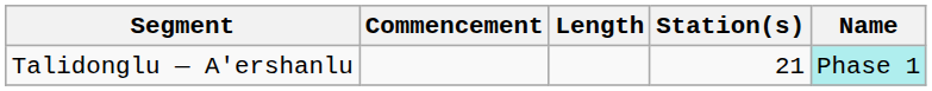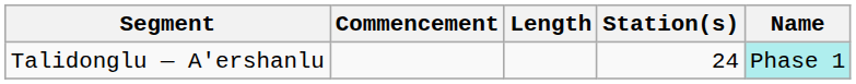 <table class="wikitable" style="border-collapse: collapse; text-align: right;">
 <tr>
 <th>Segment</th>
 <th>Commencement</th>
 <th>Length</th>
 <th>Station(s)</th>
 <th>Name</th>
 </tr>
 <tr>
 <td style="text-align: left;">Talidonglu — A'ershanlu</td>
 <td></td>
 <td></td>
-<td>21</td>
+<td>24</td>
 <td style="background: paleturquoise; text-align: left;">Phase 1</td>
 </tr>
 </table>
